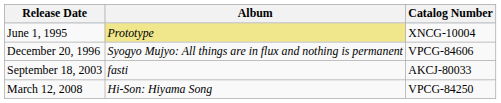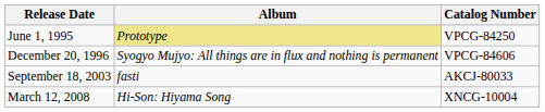 <table class="wikitable">
 <tr style="background:#b0c4de; text-align:center;">
 <th>Release Date</th>
 <th>Album</th>
 <th>Catalog Number</th>
 </tr>
 <tr>
 <td>June 1, 1995</td>
 <td style="background: khaki;"><em>Prototype</em></td>
-<td>XNCG-10004</td>
+<td>VPCG-84250</td>
 </tr>
 <tr>
 <td>December 20, 1996</td>
 <td><em>Syogyo Mujyo: All things are in flux and nothing is permanent</em></td>
 <td>VPCG-84606</td>
 </tr>
 <tr>
 <td>September 18, 2003</td>
 <td><em>fasti</em></td>
 <td>AKCJ-80033</td>
 </tr>
 <tr>
 <td>March 12, 2008</td>
 <td><em>Hi-Son: Hiyama Song</em></td>
-<td>VPCG-84250</td>
+<td>XNCG-10004</td>
 </tr>
 </table>
